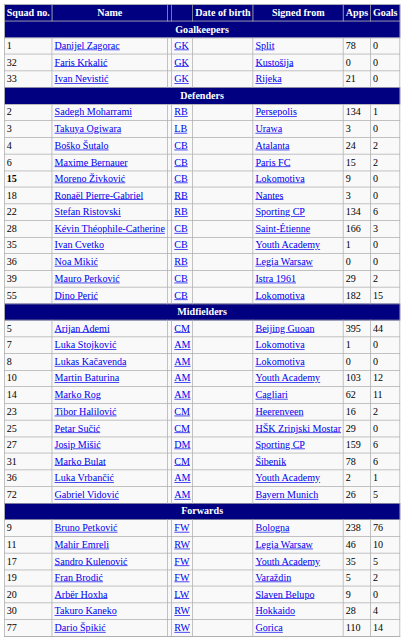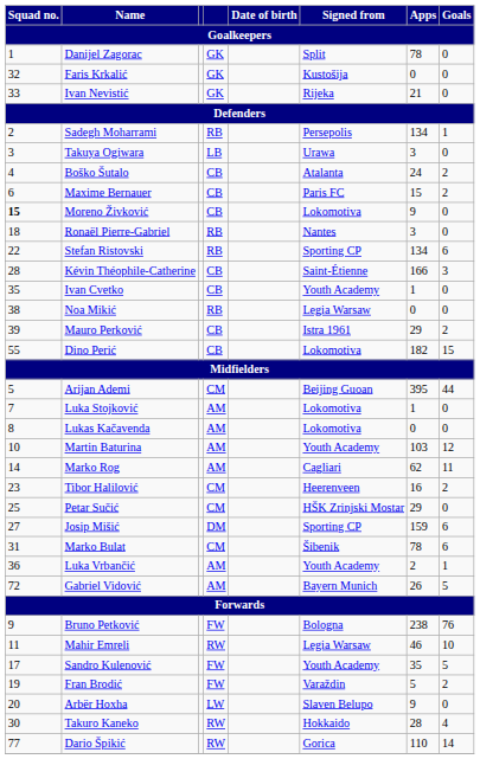 <table class="wikitable" style="text-align:left; font-size:90%;">
 <tr>
 <th style="background:#000080; color:white; text-align:center;">Squad no.</th>
 <th style="background:#000080; color:white; text-align:center;">Name</th>
 <th style="background:#000080; color:white; text-align:center;"></th>
 <th style="background:#000080; color:white; text-align:center;"></th>
 <th style="background:#000080; color:white; text-align:center;">Date of birth</th>
 <th style="background:#000080; color:white; text-align:center;">Signed from</th>
 <th style="background:#000080; color:white; text-align:center;">Apps</th>
 <th style="background:#000080; color:white; text-align:center;">Goals</th>
 </tr>
 <tr>
 <th colspan="8" style="background:#000080; color:white; text-align:center"><strong>Goalkeepers</strong></th>
 </tr>
 <tr>
 <td>1</td>
 <td><a href='#'>Danijel Zagorac</a></td>
 <td></td>
 <td><a href='#'>GK</a></td>
 <td></td>
 <td> <a href='#'>Split</a></td>
 <td>78</td>
 <td>0</td>
 </tr>
 <tr>
 <td>32</td>
 <td><a href='#'>Faris Krkalić</a></td>
 <td></td>
 <td><a href='#'>GK</a></td>
 <td></td>
 <td> <a href='#'>Kustošija</a></td>
 <td>0</td>
 <td>0</td>
 </tr>
 <tr>
 <td>33</td>
 <td><a href='#'>Ivan Nevistić</a></td>
 <td></td>
 <td><a href='#'>GK</a></td>
 <td></td>
 <td> <a href='#'>Rijeka</a></td>
 <td>21</td>
 <td>0</td>
 </tr>
 <tr>
 <th colspan="8" style="background:#000080; color:white; text-align:center"><strong>Defenders</strong></th>
 </tr>
 <tr>
 <td>2</td>
 <td><a href='#'>Sadegh Moharrami</a></td>
 <td></td>
 <td><a href='#'>RB</a></td>
 <td></td>
 <td> <a href='#'>Persepolis</a></td>
 <td>134</td>
 <td>1</td>
 </tr>
 <tr>
 <td>3</td>
 <td><a href='#'>Takuya Ogiwara</a></td>
 <td></td>
 <td><a href='#'>LB</a></td>
 <td></td>
 <td> <a href='#'>Urawa</a></td>
 <td>3</td>
 <td>0</td>
 </tr>
 <tr>
 <td>4</td>
 <td><a href='#'>Boško Šutalo</a></td>
 <td></td>
 <td><a href='#'>CB</a></td>
 <td></td>
 <td> <a href='#'>Atalanta</a></td>
 <td>24</td>
 <td>2</td>
 </tr>
 <tr>
 <td>6</td>
 <td><a href='#'>Maxime Bernauer</a></td>
 <td></td>
 <td><a href='#'>CB</a></td>
 <td></td>
 <td> <a href='#'>Paris FC</a></td>
 <td>15</td>
 <td>2</td>
 </tr>
 <tr>
 <td><strong>15</strong></td>
 <td><a href='#'>Moreno Živković</a></td>
 <td></td>
 <td><a href='#'>CB</a></td>
 <td></td>
 <td> <a href='#'>Lokomotiva</a></td>
 <td>9</td>
 <td>0</td>
 </tr>
 <tr>
 <td>18</td>
 <td><a href='#'>Ronaël Pierre-Gabriel</a></td>
 <td></td>
 <td><a href='#'>RB</a></td>
 <td></td>
 <td> <a href='#'>Nantes</a></td>
 <td>3</td>
 <td>0</td>
 </tr>
 <tr>
 <td>22</td>
 <td><a href='#'>Stefan Ristovski</a></td>
 <td></td>
 <td><a href='#'>RB</a></td>
 <td></td>
 <td> <a href='#'>Sporting CP</a></td>
 <td>134</td>
 <td>6</td>
 </tr>
 <tr>
 <td>28</td>
 <td><a href='#'>Kévin Théophile-Catherine</a></td>
 <td></td>
 <td><a href='#'>CB</a></td>
 <td></td>
 <td> <a href='#'>Saint-Étienne</a></td>
 <td>166</td>
 <td>3</td>
 </tr>
 <tr>
 <td>35</td>
 <td><a href='#'>Ivan Cvetko</a></td>
 <td></td>
 <td><a href='#'>CB</a></td>
 <td></td>
 <td> <a href='#'>Youth Academy</a></td>
 <td>1</td>
 <td>0</td>
 </tr>
 <tr>
-<td>36</td>
+<td>38</td>
 <td><a href='#'>Noa Mikić</a></td>
 <td></td>
 <td><a href='#'>RB</a></td>
 <td></td>
 <td> <a href='#'>Legia Warsaw</a></td>
 <td>0</td>
 <td>0</td>
 </tr>
 <tr>
 <td>39</td>
 <td><a href='#'>Mauro Perković</a></td>
 <td></td>
 <td><a href='#'>CB</a></td>
 <td></td>
 <td> <a href='#'>Istra 1961</a></td>
 <td>29</td>
 <td>2</td>
 </tr>
 <tr>
 <td>55</td>
 <td><a href='#'>Dino Perić</a></td>
 <td></td>
 <td><a href='#'>CB</a></td>
 <td></td>
 <td> <a href='#'>Lokomotiva</a></td>
 <td>182</td>
 <td>15</td>
 </tr>
 <tr>
 <th colspan="8" style="background:#000080; color:white; text-align:center"><strong>Midfielders</strong></th>
 </tr>
 <tr>
 <td>5</td>
 <td><a href='#'>Arijan Ademi</a></td>
 <td></td>
 <td><a href='#'>CM</a></td>
 <td></td>
 <td> <a href='#'>Beijing Guoan</a></td>
 <td>395</td>
 <td>44</td>
 </tr>
 <tr>
 <td>7</td>
 <td><a href='#'>Luka Stojković</a></td>
 <td></td>
 <td><a href='#'>AM</a></td>
 <td></td>
 <td> <a href='#'>Lokomotiva</a></td>
 <td>1</td>
 <td>0</td>
 </tr>
 <tr>
 <td>8</td>
 <td><a href='#'>Lukas Kačavenda</a></td>
 <td></td>
 <td><a href='#'>AM</a></td>
 <td></td>
 <td> <a href='#'>Lokomotiva</a></td>
 <td>0</td>
 <td>0</td>
 </tr>
 <tr>
 <td>10</td>
 <td><a href='#'>Martin Baturina</a></td>
 <td></td>
 <td><a href='#'>AM</a></td>
 <td></td>
 <td> <a href='#'>Youth Academy</a></td>
 <td>103</td>
 <td>12</td>
 </tr>
 <tr>
 <td>14</td>
 <td><a href='#'>Marko Rog</a></td>
 <td></td>
 <td><a href='#'>AM</a></td>
 <td></td>
 <td> <a href='#'>Cagliari</a></td>
 <td>62</td>
 <td>11</td>
 </tr>
 <tr>
 <td>23</td>
 <td><a href='#'>Tibor Halilović</a></td>
 <td></td>
 <td><a href='#'>CM</a></td>
 <td></td>
 <td> <a href='#'>Heerenveen</a></td>
 <td>16</td>
 <td>2</td>
 </tr>
 <tr>
 <td>25</td>
 <td><a href='#'>Petar Sučić</a></td>
 <td></td>
 <td><a href='#'>CM</a></td>
 <td></td>
 <td> <a href='#'>HŠK Zrinjski Mostar</a></td>
 <td>29</td>
 <td>0</td>
 </tr>
 <tr>
 <td>27</td>
 <td><a href='#'>Josip Mišić</a></td>
 <td></td>
 <td><a href='#'>DM</a></td>
 <td></td>
 <td> <a href='#'>Sporting CP</a></td>
 <td>159</td>
 <td>6</td>
 </tr>
 <tr>
 <td>31</td>
 <td><a href='#'>Marko Bulat</a></td>
 <td></td>
 <td><a href='#'>CM</a></td>
 <td></td>
 <td> <a href='#'>Šibenik</a></td>
 <td>78</td>
 <td>6</td>
 </tr>
 <tr>
 <td>36</td>
 <td><a href='#'>Luka Vrbančić</a></td>
 <td></td>
 <td><a href='#'>AM</a></td>
 <td></td>
 <td> <a href='#'>Youth Academy</a></td>
 <td>2</td>
 <td>1</td>
 </tr>
 <tr>
 <td>72</td>
 <td><a href='#'>Gabriel Vidović</a></td>
 <td></td>
 <td><a href='#'>AM</a></td>
 <td></td>
 <td> <a href='#'>Bayern Munich</a></td>
 <td>26</td>
 <td>5</td>
 </tr>
 <tr>
 <th colspan="8" style="background:#000080; color:white; text-align:center"><strong>Forwards</strong></th>
 </tr>
 <tr>
 <td>9</td>
 <td><a href='#'>Bruno Petković</a></td>
 <td></td>
 <td><a href='#'>FW</a></td>
 <td></td>
 <td> <a href='#'>Bologna</a></td>
 <td>238</td>
 <td>76</td>
 </tr>
 <tr>
 <td>11</td>
 <td><a href='#'>Mahir Emreli</a></td>
 <td></td>
 <td><a href='#'>RW</a></td>
 <td></td>
 <td> <a href='#'>Legia Warsaw</a></td>
 <td>46</td>
 <td>10</td>
 </tr>
 <tr>
 <td>17</td>
 <td><a href='#'>Sandro Kulenović</a></td>
 <td></td>
 <td><a href='#'>FW</a></td>
 <td></td>
 <td> <a href='#'>Youth Academy</a></td>
 <td>35</td>
 <td>5</td>
 </tr>
 <tr>
 <td>19</td>
 <td><a href='#'>Fran Brodić</a></td>
 <td></td>
 <td><a href='#'>FW</a></td>
 <td></td>
 <td> <a href='#'>Varaždin</a></td>
 <td>5</td>
 <td>2</td>
 </tr>
 <tr>
 <td>20</td>
 <td><a href='#'>Arbër Hoxha</a></td>
 <td></td>
 <td><a href='#'>LW</a></td>
 <td></td>
 <td> <a href='#'>Slaven Belupo</a></td>
 <td>9</td>
 <td>0</td>
 </tr>
 <tr>
 <td>30</td>
 <td><a href='#'>Takuro Kaneko</a></td>
 <td></td>
 <td><a href='#'>RW</a></td>
 <td></td>
 <td> <a href='#'>Hokkaido</a></td>
 <td>28</td>
 <td>4</td>
 </tr>
 <tr>
 <td>77</td>
 <td><a href='#'>Dario Špikić</a></td>
 <td></td>
 <td><a href='#'>RW</a></td>
 <td></td>
 <td> <a href='#'>Gorica</a></td>
 <td>110</td>
 <td>14</td>
 </tr>
 <tr>
 </tr>
 </table>
